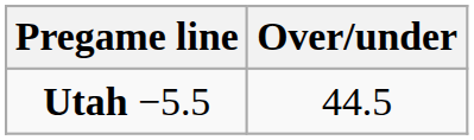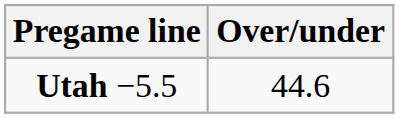 <table class="wikitable">
 <tr align="center">
 <th style=>Pregame line</th>
 <th style=>Over/under</th>
 </tr>
 <tr align="center">
 <td><strong>Utah</strong> −5.5</td>
-<td>44.5</td>
+<td>44.6</td>
 </tr>
 </table>
